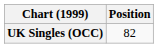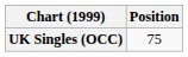 <table class="wikitable plainrowheaders" style="text-align:center">
 <tr>
 <th scope="col">Chart (1999)</th>
 <th scope="col">Position</th>
 </tr>
 <tr>
 <th scope="row">UK Singles (OCC)</th>
-<td>82</td>
+<td>75</td>
 </tr>
 </table>
